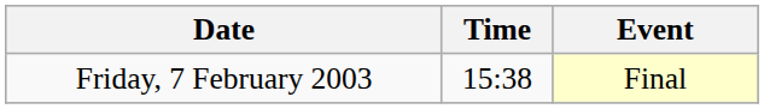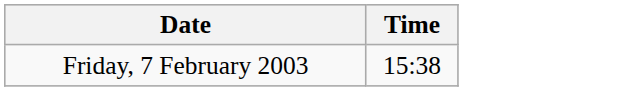 <table class = "wikitable" style="text-align:center;">
 <tr>
 <th width=220>Date</th>
 <th width=50>Time</th>
-<th width=100>Event</th>
 </tr>
 <tr>
 <td>Friday, 7 February 2003</td>
 <td>15:38</td>
-<td bgcolor=ffffcc>Final</td>
 </tr>
 </table>
